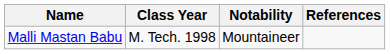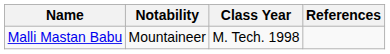 <table class="wikitable">
 <tr>
 <th>Name</th>
+<th>Notability</th>
 <th>Class Year</th>
-<th>Notability</th>
 <th>References</th>
 </tr>
 <tr>
 <td><a href='#'>Malli Mastan Babu</a></td>
+<td>Mountaineer</td>
 <td>M. Tech. 1998</td>
-<td>Mountaineer</td>
 <td></td>
 </tr>
 </table>
